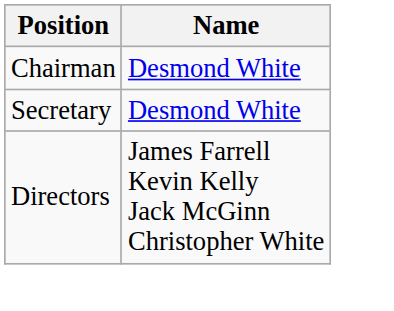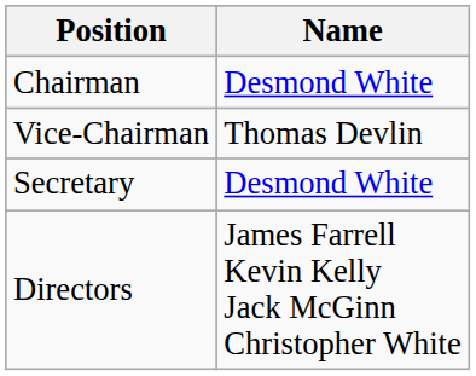 <table class="wikitable">
 <tr>
 <th>Position</th>
 <th>Name</th>
 </tr>
 <tr>
 <td>Chairman</td>
 <td><a href='#'>Desmond White</a></td>
 </tr>
 <tr>
+<td>Vice-Chairman</td>
+<td>Thomas Devlin</td>
+</tr>
+<tr>
 <td>Secretary</td>
 <td><a href='#'>Desmond White</a></td>
 </tr>
 <tr>
 <td>Directors</td>
 <td>James Farrell<br>Kevin Kelly<br>Jack McGinn<br>Christopher White</td>
 </tr>
 </table>
